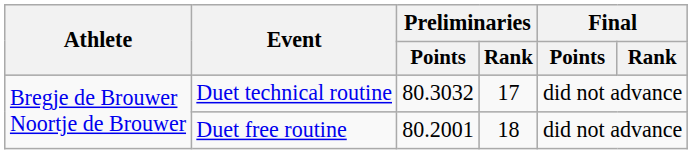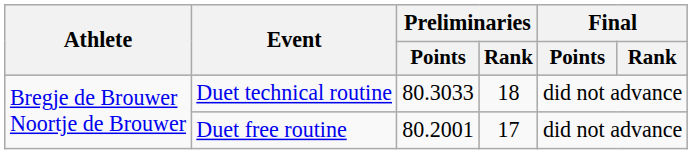 <table class=wikitable style="font-size:90%">
 <tr>
 <th rowspan="2">Athlete</th>
 <th rowspan="2">Event</th>
 <th colspan="2">Preliminaries</th>
 <th colspan="2">Final</th>
 </tr>
 <tr style="font-size:95%">
 <th>Points</th>
 <th>Rank</th>
 <th>Points</th>
 <th>Rank</th>
 </tr>
 <tr align=center>
 <td align=left rowspan=2><a href='#'>Bregje de Brouwer</a><br><a href='#'>Noortje de Brouwer</a></td>
 <td align=left><a href='#'>Duet technical routine</a></td>
-<td>80.3032</td>
-<td>17</td>
+<td>80.3033</td>
+<td>18</td>
 <td colspan=2>did not advance</td>
 </tr>
 <tr align=center>
 <td align=left><a href='#'>Duet free routine</a></td>
 <td>80.2001</td>
-<td>18</td>
+<td>17</td>
 <td colspan=2>did not advance</td>
 </tr>
 </table>
